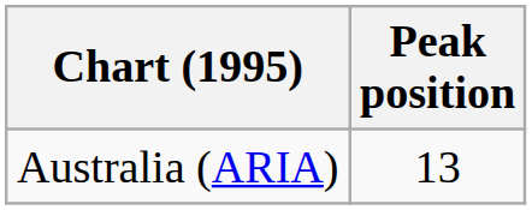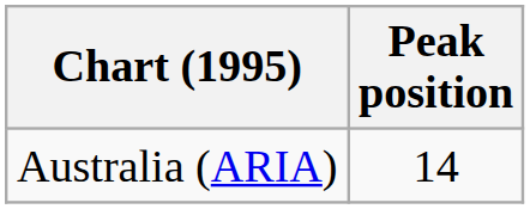 <table class="wikitable">
 <tr>
 <th align="left">Chart (1995)</th>
 <th align="left">Peak<br>position</th>
 </tr>
 <tr>
 <td align="left">Australia (<a href='#'>ARIA</a>)</td>
-<td style="text-align:center;">13</td>
+<td style="text-align:center;">14</td>
 </tr>
 </table>
